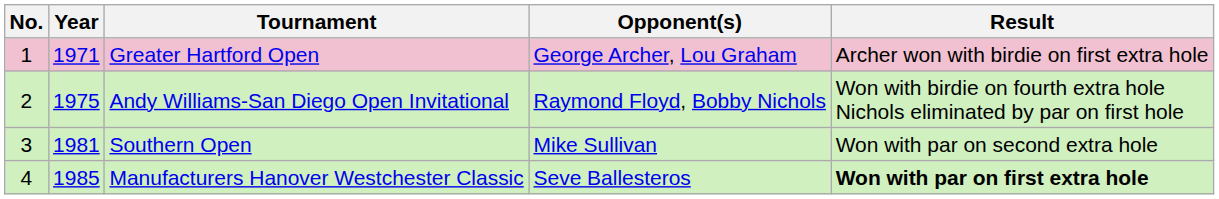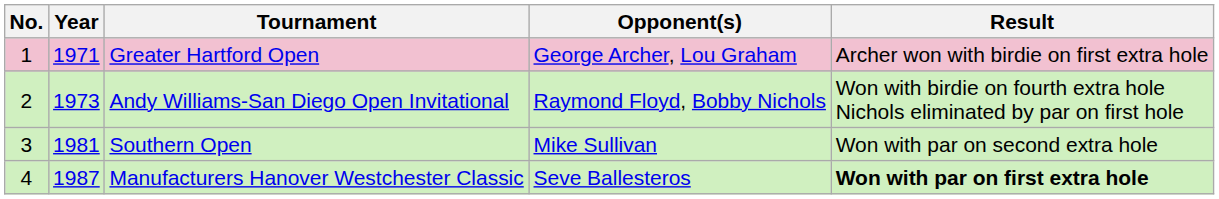 <table class="wikitable" style="font-size:95%;">
 <tr>
 <th>No.</th>
 <th>Year</th>
 <th>Tournament</th>
 <th>Opponent(s)</th>
 <th>Result</th>
 </tr>
 <tr style="background:#F2C1D1;">
 <td align=center>1</td>
 <td><a href='#'>1971</a></td>
 <td><a href='#'>Greater Hartford Open</a></td>
 <td> <a href='#'>George Archer</a>,  <a href='#'>Lou Graham</a></td>
 <td>Archer won with birdie on first extra hole</td>
 </tr>
 <tr style="background:#D0F0C0;">
 <td align=center>2</td>
-<td><a href='#'>1975</a></td>
+<td><a href='#'>1973</a></td>
 <td><a href='#'>Andy Williams-San Diego Open Invitational</a></td>
 <td> <a href='#'>Raymond Floyd</a>,  <a href='#'>Bobby Nichols</a></td>
 <td>Won with birdie on fourth extra hole<br>Nichols eliminated by par on first hole</td>
 </tr>
 <tr style="background:#D0F0C0;">
 <td align=center>3</td>
 <td><a href='#'>1981</a></td>
 <td><a href='#'>Southern Open</a></td>
 <td> <a href='#'>Mike Sullivan</a></td>
 <td>Won with par on second extra hole</td>
 </tr>
 <tr style="background:#D0F0C0;">
 <td align=center>4</td>
-<td><a href='#'>1985</a></td>
+<td><a href='#'>1987</a></td>
 <td><a href='#'>Manufacturers Hanover Westchester Classic</a></td>
 <td> <a href='#'>Seve Ballesteros</a></td>
 <td><strong>Won with par on first extra hole</strong></td>
 </tr>
 </table>
